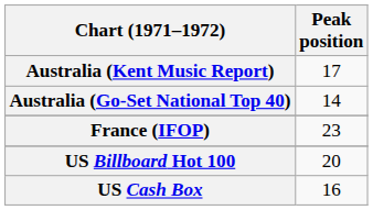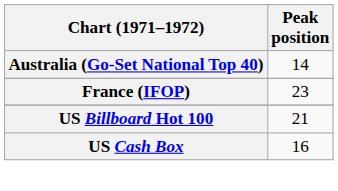 <table class="wikitable sortable plainrowheaders" style="text-align:center">
 <tr>
 <th>Chart (1971–1972)</th>
 <th>Peak<br>position</th>
-</tr>
-<tr>
-<th scope="row">Australia (<a href='#'>Kent Music Report</a>)</th>
-<td>17</td>
 </tr>
 <tr>
 <th scope="row">Australia (<a href='#'>Go-Set National Top 40</a>)</th>
 <td>14</td>
 </tr>
 <tr>
 </tr>
 <tr>
 </tr>
 <tr>
 <th scope="row">France (<a href='#'>IFOP</a>)</th>
 <td>23</td>
 </tr>
 <tr>
 </tr>
 <tr>
 </tr>
 <tr>
 </tr>
 <tr>
 </tr>
 <tr>
 </tr>
 <tr>
 </tr>
 <tr>
 <th scope="row">US <a href='#'><em>Billboard</em> Hot 100</a></th>
-<td>20</td>
+<td>21</td>
 </tr>
 <tr>
 <th scope="row">US <em><a href='#'>Cash Box</a></em></th>
 <td>16</td>
 </tr>
 </table>
